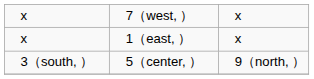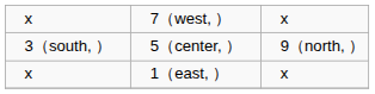 <table Class="wikitable">
 <tr -->
 <td>　x　</td>
 <td>　7（west, ）　</td>
-<td>　x</td>
-</tr>
-<tr -->
-<td>　x　</td>
-<td>　1（east, ）　</td>
 <td>　x</td>
 </tr>
 <tr -->
 <td>　3（south, ）　</td>
 <td>　5（center, ）　</td>
 <td>　9（north, ）</td>
 </tr>
 <tr -->
+<td>　x　</td>
+<td>　1（east, ）　</td>
+<td>　x</td>
+</tr>
+<tr -->
 </tr>
 </table>
